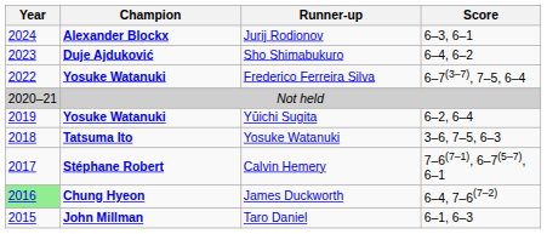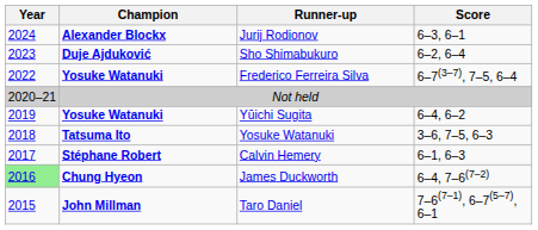 <table class="wikitable" style="font-size:90%">
 <tr>
 <th>Year</th>
 <th width="200">Champion</th>
 <th width="200">Runner-up</th>
 <th width="130">Score</th>
 </tr>
 <tr>
 <td><a href='#'>2024</a></td>
 <td> <strong><a href='#'>Alexander Blockx</a></strong></td>
 <td> <a href='#'>Jurij Rodionov</a></td>
 <td>6–3, 6–1</td>
 </tr>
 <tr>
 <td><a href='#'>2023</a></td>
 <td> <strong><a href='#'>Duje Ajduković</a></strong></td>
 <td> <a href='#'>Sho Shimabukuro</a></td>
-<td>6–4, 6–2</td>
+<td>6–2, 6–4</td>
 </tr>
 <tr>
 <td><a href='#'>2022</a></td>
 <td> <strong><a href='#'>Yosuke Watanuki</a></strong></td>
 <td> <a href='#'>Frederico Ferreira Silva</a></td>
 <td>6–7<sup>(3–7)</sup>, 7–5, 6–4</td>
 </tr>
 <tr>
 <td style="background:#cfcfcf">2020–21</td>
 <td colspan=3 align=center style="background:#cfcfcf"><em>Not held</em></td>
 </tr>
 <tr>
 <td><a href='#'>2019</a></td>
 <td> <strong><a href='#'>Yosuke Watanuki</a></strong></td>
 <td> <a href='#'>Yūichi Sugita</a></td>
-<td>6–2, 6–4</td>
+<td>6–4, 6–2</td>
 </tr>
 <tr>
 <td><a href='#'>2018</a></td>
 <td> <strong><a href='#'>Tatsuma Ito</a></strong></td>
 <td> <a href='#'>Yosuke Watanuki</a></td>
 <td>3–6, 7–5, 6–3</td>
 </tr>
 <tr>
 <td><a href='#'>2017</a></td>
 <td> <strong><a href='#'>Stéphane Robert</a></strong></td>
 <td> <a href='#'>Calvin Hemery</a></td>
-<td>7–6<sup>(7–1)</sup>, 6–7<sup>(5–7)</sup>, 6–1</td>
+<td>6–1, 6–3</td>
 </tr>
 <tr>
 <td style="background: lightgreen;"><a href='#'>2016</a></td>
 <td> <strong><a href='#'>Chung Hyeon</a></strong></td>
 <td> <a href='#'>James Duckworth</a></td>
 <td>6–4, 7–6<sup>(7–2)</sup></td>
 </tr>
 <tr>
 <td><a href='#'>2015</a></td>
 <td> <strong><a href='#'>John Millman</a></strong></td>
 <td> <a href='#'>Taro Daniel</a></td>
-<td>6–1, 6–3</td>
+<td>7–6<sup>(7–1)</sup>, 6–7<sup>(5–7)</sup>, 6–1</td>
 </tr>
 </table>
